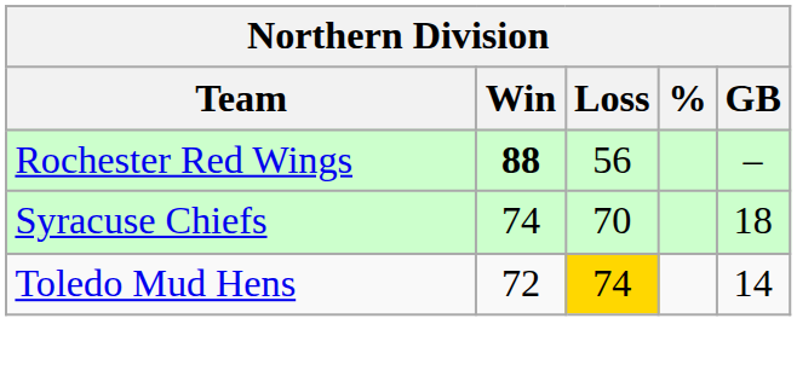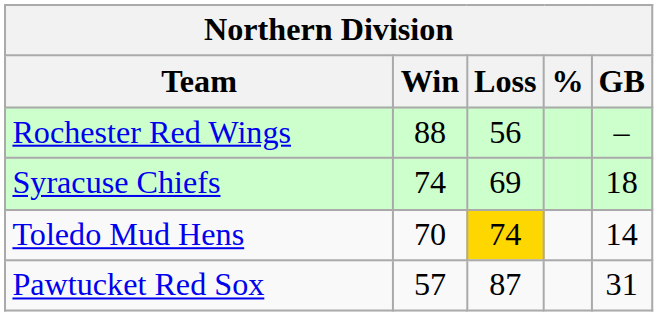 <table class="wikitable">
 <tr>
 <th colspan="5">Northern Division</th>
 </tr>
 <tr>
 <th width="60%">Team</th>
 <th>Win</th>
 <th>Loss</th>
 <th>%</th>
 <th>GB</th>
 </tr>
 <tr align=center bgcolor=ccffcc>
 <td align=left><a href='#'>Rochester Red Wings</a></td>
-<td><strong>88</strong></td>
+<td>88</td>
 <td>56</td>
 <td></td>
 <td>–</td>
 </tr>
 <tr align=center bgcolor=ccffcc>
 <td align=left><a href='#'>Syracuse Chiefs</a></td>
 <td>74</td>
-<td>70</td>
+<td>69</td>
 <td></td>
 <td>18</td>
 </tr>
 <tr align=center>
 <td align=left><a href='#'>Toledo Mud Hens</a></td>
-<td>72</td>
+<td>70</td>
 <td style="background: gold;">74</td>
 <td></td>
 <td>14</td>
 </tr>
+<tr align=center>
+<td align=left><a href='#'>Pawtucket Red Sox</a></td>
+<td>57</td>
+<td>87</td>
+<td></td>
+<td>31</td>
+</tr>
 </table>
